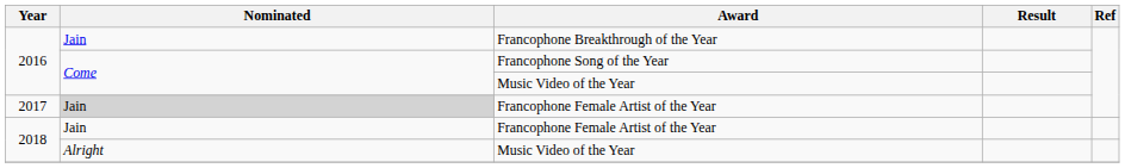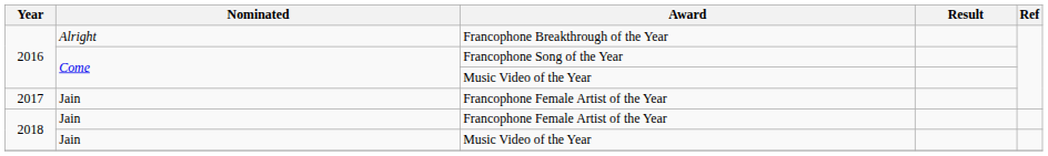 <table class="wikitable" style="width:100%;">
 <tr>
 <th width=5%>Year</th>
 <th style="width:40%;">Nominated</th>
 <th style="width:45%;">Award</th>
 <th style="width:10%;">Result</th>
 <th style="width:5%;">Ref</th>
 </tr>
 <tr>
 <td rowspan="3" align="center">2016</td>
-<td><a href='#'>Jain</a></td>
+<td><em>Alright</em></td>
 <td>Francophone Breakthrough of the Year</td>
 <td></td>
 <td rowspan="4" align="center"></td>
 </tr>
 <tr>
 <td rowspan="2"><a href='#'><em>Come</em></a></td>
 <td>Francophone Song of the Year</td>
 <td></td>
 </tr>
 <tr>
 <td>Music Video of the Year</td>
 <td></td>
 </tr>
 <tr>
 <td align="center">2017</td>
-<td style="background: lightgrey;">Jain</td>
+<td>Jain</td>
 <td>Francophone Female Artist of the Year</td>
 <td></td>
 </tr>
 <tr>
 <td rowspan="2" align="center">2018</td>
 <td>Jain</td>
 <td>Francophone Female Artist of the Year</td>
 <td></td>
 </tr>
 <tr>
-<td><em>Alright</em></td>
+<td>Jain</td>
 <td>Music Video of the Year</td>
 <td></td>
 <td></td>
 </tr>
 <tr>
 </tr>
 </table>
